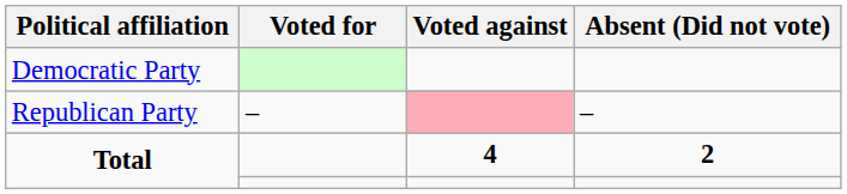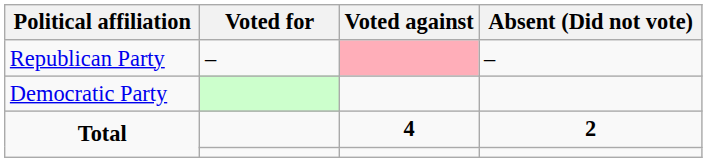 <table class="wikitable">
 <tr>
 <th>Political affiliation</th>
 <th style="width:20%;">Voted for</th>
 <th style="width:20%;">Voted against</th>
 <th>Absent (Did not vote)</th>
 </tr>
 <tr>
+<td> <a href='#'>Republican Party</a></td>
+<td>–</td>
+<td style="background-color:#FFAEB9;"></td>
+<td>–</td>
+</tr>
+<tr>
 <td> <a href='#'>Democratic Party</a></td>
 <td style="background-color:#CCFFCC;"></td>
 <td></td>
 <td></td>
-</tr>
-<tr>
-<td> <a href='#'>Republican Party</a></td>
-<td>–</td>
-<td style="background-color:#FFAEB9;"></td>
-<td>–</td>
 </tr>
 <tr>
 <td style="text-align:center;" rowspan="2"><strong>Total </strong></td>
 <td></td>
 <td style="text-align:center;"><strong>4</strong></td>
 <td style="text-align:center;"><strong>2</strong></td>
 </tr>
 <tr>
 <td style="text-align:center;"></td>
 <td style="text-align:center;"></td>
 <td style="text-align:center;"></td>
 </tr>
 </table>
